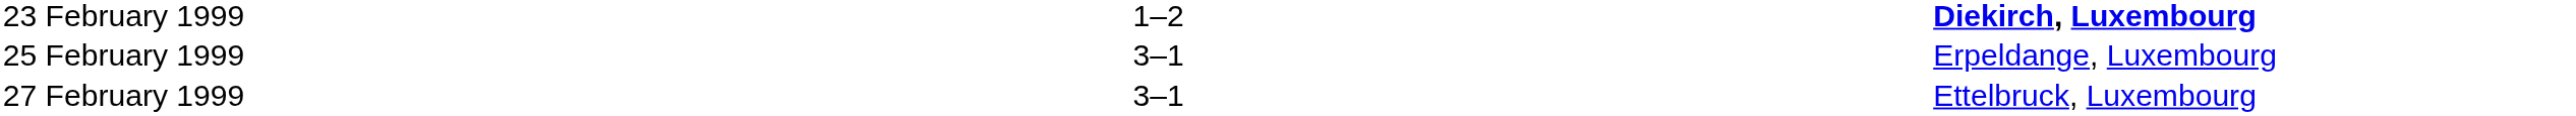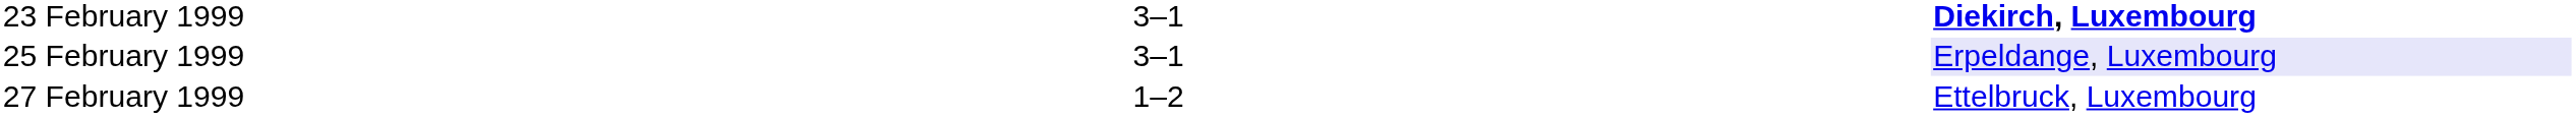 <table cellspacing=1 width=85%>
 <tr>
 <th width=15%></th>
 <th width=25%></th>
 <th width=10%></th>
 <th width=25%></th>
 <th width=25%></th>
 </tr>
 <tr>
 <td>23 February 1999</td>
 <td align=right></td>
-<td align=center>1–2</td>
+<td align=center>3–1</td>
 <td></td>
 <td><strong><a href='#'>Diekirch</a>, <a href='#'>Luxembourg</a></strong></td>
 </tr>
 <tr>
 <td>25 February 1999</td>
 <td align=right></td>
 <td align=center>3–1</td>
 <td></td>
-<td><a href='#'>Erpeldange</a>, <a href='#'>Luxembourg</a></td>
+<td style="background: lavender;"><a href='#'>Erpeldange</a>, <a href='#'>Luxembourg</a></td>
 </tr>
 <tr>
 <td>27 February 1999</td>
 <td align=right></td>
-<td align=center>3–1</td>
+<td align=center>1–2</td>
 <td></td>
 <td><a href='#'>Ettelbruck</a>, <a href='#'>Luxembourg</a></td>
 </tr>
 </table>
